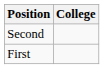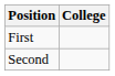 <table class="wikitable sortable">
 <tr>
 <th>Position</th>
 <th>College</th>
 </tr>
 <tr>
+<td>First</td>
+<td></td>
+</tr>
+<tr>
 <td>Second</td>
 <td></td>
 </tr>
-<tr>
-<td>First</td>
-<td></td>
-</tr>
 </table>
